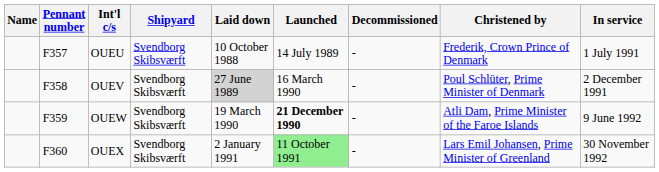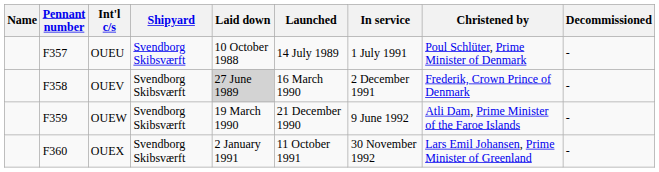 <table class="wikitable">
 <tr>
 <th>Name</th>
 <th><a href='#'>Pennant<br>number</a></th>
 <th>Int'l <a href='#'>c/s</a></th>
 <th><a href='#'>Shipyard</a></th>
 <th>Laid down</th>
 <th>Launched</th>
+<th>In service</th>
+<th>Christened by</th>
 <th>Decommissioned</th>
-<th>Christened by</th>
-<th>In service</th>
 </tr>
 <tr>
 <td> </td>
 <td>F357</td>
 <td>OUEU</td>
 <td><a href='#'>Svendborg Skibsværft</a></td>
 <td>10 October 1988</td>
 <td>14 July 1989</td>
+<td>1 July 1991</td>
+<td><a href='#'>Poul Schlüter</a>, <a href='#'>Prime Minister of Denmark</a></td>
 <td>-</td>
-<td><a href='#'>Frederik, Crown Prince of Denmark</a></td>
-<td>1 July 1991</td>
 </tr>
 <tr>
 <td> </td>
 <td>F358</td>
 <td>OUEV</td>
 <td>Svendborg Skibsværft</td>
 <td style="background: lightgrey;">27 June 1989</td>
 <td>16 March 1990</td>
+<td>2 December 1991</td>
+<td><a href='#'>Frederik, Crown Prince of Denmark</a></td>
 <td>-</td>
-<td><a href='#'>Poul Schlüter</a>, <a href='#'>Prime Minister of Denmark</a></td>
-<td>2 December 1991</td>
 </tr>
 <tr>
 <td> </td>
 <td>F359</td>
 <td>OUEW</td>
 <td>Svendborg Skibsværft</td>
 <td>19 March 1990</td>
-<td><strong>21 December 1990</strong></td>
+<td>21 December 1990</td>
+<td>9 June 1992</td>
+<td><a href='#'>Atli Dam</a>, <a href='#'>Prime Minister of the Faroe Islands</a></td>
 <td>-</td>
-<td><a href='#'>Atli Dam</a>, <a href='#'>Prime Minister of the Faroe Islands</a></td>
-<td>9 June 1992</td>
 </tr>
 <tr>
 <td> </td>
 <td>F360</td>
 <td>OUEX</td>
 <td>Svendborg Skibsværft</td>
 <td>2 January 1991</td>
-<td style="background: lightgreen;">11 October 1991</td>
+<td>11 October 1991</td>
+<td>30 November 1992</td>
+<td><a href='#'>Lars Emil Johansen</a>, <a href='#'>Prime Minister of Greenland</a></td>
 <td>-</td>
-<td><a href='#'>Lars Emil Johansen</a>, <a href='#'>Prime Minister of Greenland</a></td>
-<td>30 November 1992</td>
 </tr>
 </table>
